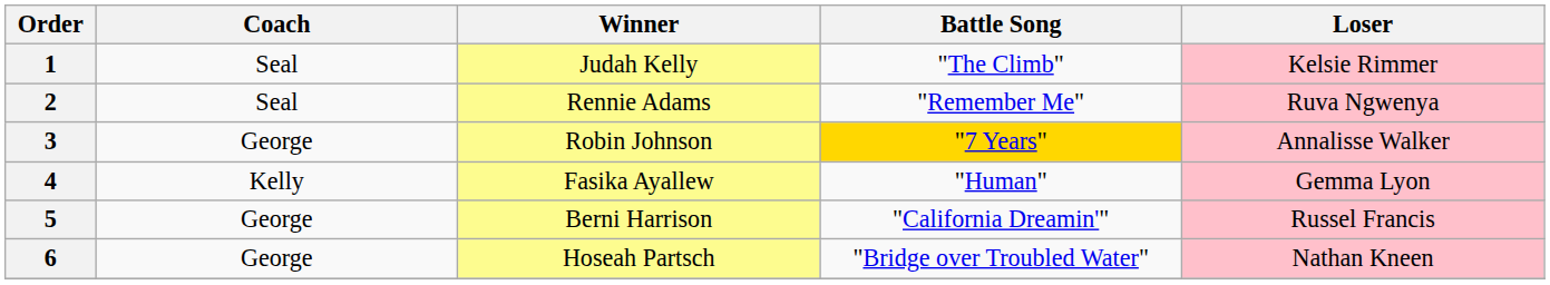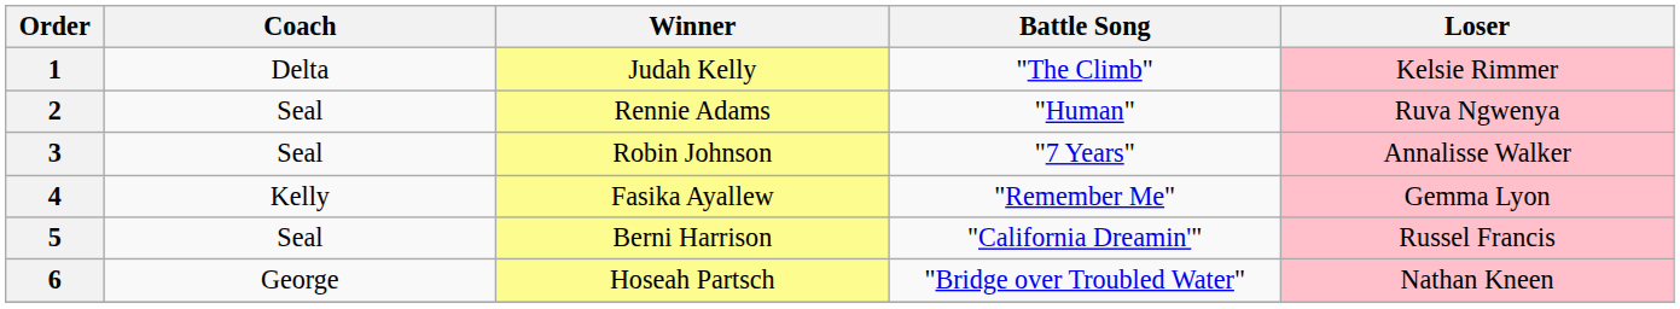 <table class="wikitable sortable" style="text-align: center; width: auto;">
 <tr>
 <th style="width:5%;">Order</th>
 <th style="width:20%;">Coach</th>
 <th style="width:20%;">Winner</th>
 <th style="width:20%;">Battle Song</th>
 <th style="width:20%;">Loser</th>
 </tr>
 <tr>
 <th>1</th>
-<td>Seal</td>
+<td>Delta</td>
 <td bgcolor="#fdfc8f">Judah Kelly</td>
 <td>"<a href='#'>The Climb</a>"</td>
 <td bgcolor="pink">Kelsie Rimmer</td>
 </tr>
 <tr>
 <th>2</th>
 <td>Seal</td>
 <td bgcolor="#fdfc8f">Rennie Adams</td>
-<td>"<a href='#'>Remember Me</a>"</td>
+<td>"<a href='#'>Human</a>"</td>
 <td bgcolor="pink">Ruva Ngwenya</td>
 </tr>
 <tr>
 <th>3</th>
-<td>George</td>
+<td>Seal</td>
 <td bgcolor="#fdfc8f">Robin Johnson</td>
-<td style="background: gold;">"<a href='#'>7 Years</a>"</td>
+<td>"<a href='#'>7 Years</a>"</td>
 <td bgcolor="pink">Annalisse Walker</td>
 </tr>
 <tr>
 <th>4</th>
 <td>Kelly</td>
 <td bgcolor="#fdfc8f">Fasika Ayallew</td>
-<td>"<a href='#'>Human</a>"</td>
+<td>"<a href='#'>Remember Me</a>"</td>
 <td bgcolor="pink">Gemma Lyon</td>
 </tr>
 <tr>
 <th>5</th>
-<td>George</td>
+<td>Seal</td>
 <td bgcolor="#fdfc8f">Berni Harrison</td>
 <td>"<a href='#'>California Dreamin'</a>"</td>
 <td bgcolor="pink">Russel Francis</td>
 </tr>
 <tr>
 <th>6</th>
 <td>George</td>
 <td bgcolor="#fdfc8f">Hoseah Partsch</td>
 <td>"<a href='#'>Bridge over Troubled Water</a>"</td>
 <td bgcolor="pink">Nathan Kneen</td>
 </tr>
 <tr>
 </tr>
 </table>
